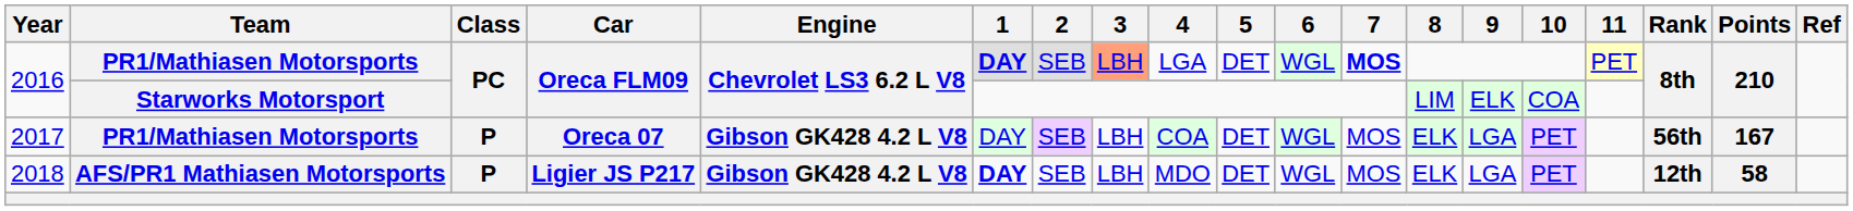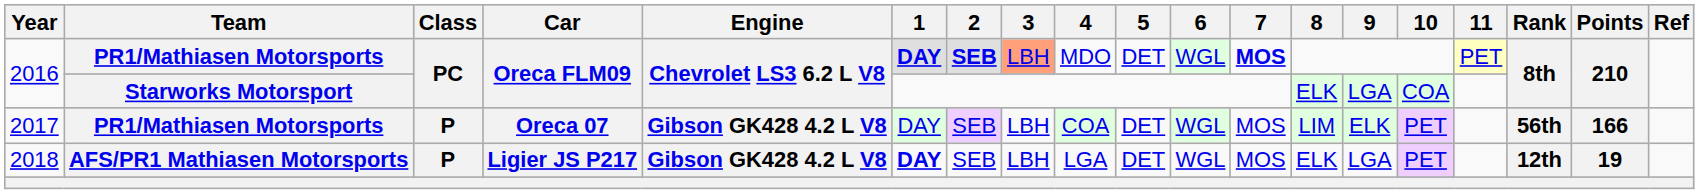 <table class="wikitable" style="text-align:center; font-size:85%">
 <tr>
 <th>Year</th>
 <th>Team</th>
 <th>Class</th>
 <th>Car</th>
 <th>Engine</th>
 <th>1</th>
 <th>2</th>
 <th>3</th>
 <th>4</th>
 <th>5</th>
 <th>6</th>
 <th>7</th>
 <th>8</th>
 <th>9</th>
 <th>10</th>
 <th>11</th>
 <th>Rank</th>
 <th>Points</th>
 <th>Ref</th>
 </tr>
 <tr>
 <td rowspan=2><a href='#'>2016</a></td>
 <th nowrap><a href='#'>PR1/Mathiasen Motorsports</a></th>
 <th rowspan=2>PC</th>
 <th rowspan=2 nowrap><a href='#'>Oreca FLM09</a></th>
 <th rowspan=2 nowrap><a href='#'>Chevrolet</a> <a href='#'>LS3</a> 6.2 L <a href='#'>V8</a></th>
 <td style="background:#dfdfdf;"><strong><a href='#'>DAY</a><br></strong></td>
-<td style="background:#dfdfdf;"><a href='#'>SEB</a><br></td>
+<td style="background:#dfdfdf;"><strong><a href='#'>SEB</a><br></strong></td>
 <td style="background: lightsalmon;"><a href='#'>LBH</a><br></td>
-<td><a href='#'>LGA</a><br></td>
+<td><a href='#'>MDO</a></td>
 <td><a href='#'>DET</a> <br></td>
 <td style="background:#DFFFDF;"><a href='#'>WGL</a> <br></td>
 <td><strong><a href='#'>MOS</a> <br></strong></td>
 <td colspan=3></td>
 <td style="background:#ffffbf;"><a href='#'>PET</a><br></td>
 <th rowspan=2>8th</th>
 <th rowspan=2>210</th>
 <td rowspan=2></td>
 </tr>
 <tr>
 <th nowrap><a href='#'>Starworks Motorsport</a></th>
 <td colspan=7></td>
-<td style="background:#DFFFDF;"><a href='#'>LIM</a> <br></td>
 <td style="background:#DFFFDF;"><a href='#'>ELK</a><br></td>
+<td style="background:#DFFFDF;"><a href='#'>LGA</a><br></td>
 <td style="background:#DFFFDF;"><a href='#'>COA</a><br></td>
 <td></td>
 </tr>
 <tr>
 <td><a href='#'>2017</a></td>
 <th nowrap><a href='#'>PR1/Mathiasen Motorsports</a></th>
 <th>P</th>
 <th nowrap><a href='#'>Oreca 07</a></th>
 <th nowrap><a href='#'>Gibson</a> GK428 4.2 L <a href='#'>V8</a></th>
 <td style="background:#DFFFDF;"><a href='#'>DAY</a><br></td>
 <td style="background:#EFCFFF"><a href='#'>SEB</a><br></td>
 <td><a href='#'>LBH</a><br></td>
 <td style="background:#DFFFDF;"><a href='#'>COA</a><br></td>
 <td><a href='#'>DET</a></td>
 <td style="background:#DFFFDF;"><a href='#'>WGL</a><br></td>
 <td><a href='#'>MOS</a></td>
+<td style="background:#DFFFDF;"><a href='#'>LIM</a> <br></td>
 <td style="background:#DFFFDF;"><a href='#'>ELK</a><br></td>
-<td style="background:#DFFFDF;"><a href='#'>LGA</a><br></td>
 <td style="background:#EFCFFF"><a href='#'>PET</a><br></td>
 <td></td>
 <th rowspan=1>56th</th>
-<th>167</th>
+<th>166</th>
 <td></td>
 </tr>
 <tr>
 <td><a href='#'>2018</a></td>
 <th nowrap><a href='#'>AFS/PR1 Mathiasen Motorsports</a></th>
 <th>P</th>
 <th nowrap><a href='#'>Ligier JS P217</a></th>
 <th nowrap><a href='#'>Gibson</a> GK428 4.2 L <a href='#'>V8</a></th>
 <td><strong><a href='#'>DAY</a><br></strong></td>
 <td><a href='#'>SEB</a></td>
 <td><a href='#'>LBH</a></td>
-<td><a href='#'>MDO</a></td>
+<td><a href='#'>LGA</a><br></td>
 <td><a href='#'>DET</a></td>
 <td><a href='#'>WGL</a><br></td>
 <td><a href='#'>MOS</a></td>
 <td><a href='#'>ELK</a></td>
 <td><a href='#'>LGA</a></td>
 <td style="background:#EFCFFF;"><a href='#'>PET</a><br></td>
 <td></td>
 <th>12th</th>
-<th rowspan=1>58</th>
+<th rowspan=1>19</th>
 <td></td>
 </tr>
 <tr>
 <th colspan="19"></th>
 </tr>
 </table>
